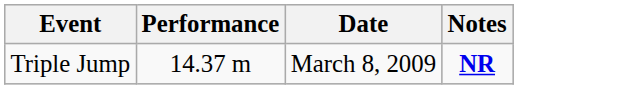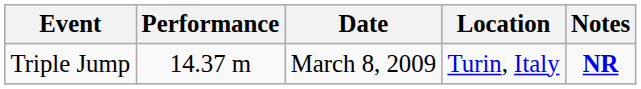 <table class="wikitable" |>
 <tr>
 <th>Event</th>
 <th>Performance</th>
 <th>Date</th>
+<th>Location</th>
 <th>Notes</th>
 </tr>
 <tr>
 <td>Triple Jump</td>
 <td align=center>14.37 m</td>
 <td align=right>March 8, 2009</td>
+<td><a href='#'>Turin</a>, <a href='#'>Italy</a></td>
 <td align=center><strong><a href='#'>NR</a></strong></td>
 </tr>
 </table>
